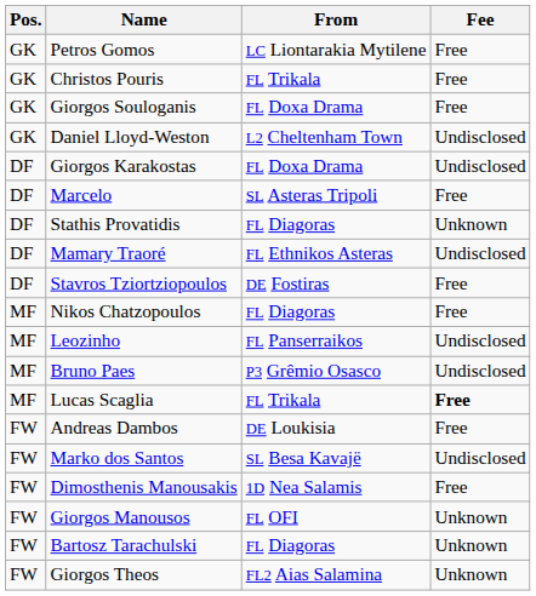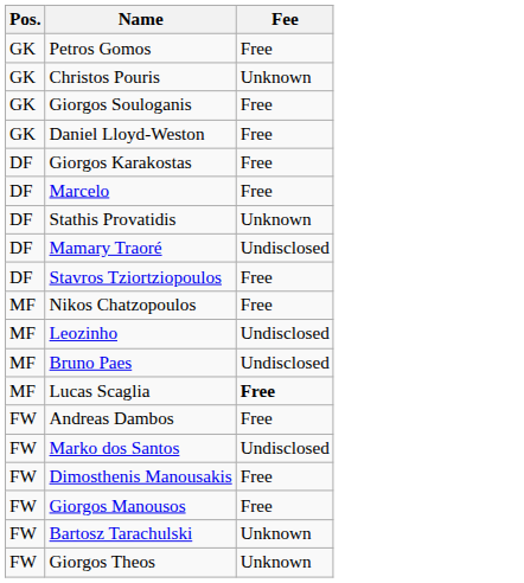 <table class="wikitable">
 <tr>
 <th>Pos.</th>
 <th>Name</th>
-<th>From</th>
 <th>Fee</th>
 </tr>
 <tr>
 <td>GK</td>
 <td> Petros Gomos</td>
-<td> <small><a href='#'>LC</a></small> Liontarakia Mytilene</td>
 <td>Free</td>
 </tr>
 <tr>
 <td>GK</td>
 <td> Christos Pouris</td>
-<td> <small><a href='#'>FL</a></small> <a href='#'>Trikala</a></td>
-<td>Free</td>
+<td>Unknown</td>
 </tr>
 <tr>
 <td>GK</td>
 <td> Giorgos Souloganis</td>
-<td> <small><a href='#'>FL</a></small> <a href='#'>Doxa Drama</a></td>
 <td>Free</td>
 </tr>
 <tr>
 <td>GK</td>
 <td> Daniel Lloyd-Weston</td>
-<td> <small><a href='#'>L2</a></small> <a href='#'>Cheltenham Town</a></td>
-<td>Undisclosed</td>
+<td>Free</td>
 </tr>
 <tr>
 <td>DF</td>
 <td> Giorgos Karakostas</td>
-<td> <small><a href='#'>FL</a></small> <a href='#'>Doxa Drama</a></td>
-<td>Undisclosed</td>
+<td>Free</td>
 </tr>
 <tr>
 <td>DF</td>
 <td> <a href='#'>Marcelo</a></td>
-<td> <small><a href='#'>SL</a></small> <a href='#'>Asteras Tripoli</a></td>
 <td>Free</td>
 </tr>
 <tr>
 <td>DF</td>
 <td> Stathis Provatidis</td>
-<td> <small><a href='#'>FL</a></small> <a href='#'>Diagoras</a></td>
 <td>Unknown</td>
 </tr>
 <tr>
 <td>DF</td>
 <td> <a href='#'>Mamary Traoré</a></td>
-<td> <small><a href='#'>FL</a></small> <a href='#'>Ethnikos Asteras</a></td>
 <td>Undisclosed</td>
 </tr>
 <tr>
 <td>DF</td>
 <td> <a href='#'>Stavros Tziortziopoulos</a></td>
-<td> <small><a href='#'>DE</a></small> <a href='#'>Fostiras</a></td>
 <td>Free</td>
 </tr>
 <tr>
 <td>MF</td>
 <td> Nikos Chatzopoulos</td>
-<td> <small><a href='#'>FL</a></small> <a href='#'>Diagoras</a></td>
 <td>Free</td>
 </tr>
 <tr>
 <td>MF</td>
 <td> <a href='#'>Leozinho</a></td>
-<td> <small><a href='#'>FL</a></small> <a href='#'>Panserraikos</a></td>
 <td>Undisclosed</td>
 </tr>
 <tr>
 <td>MF</td>
 <td> <a href='#'>Bruno Paes</a></td>
-<td> <small><a href='#'>P3</a></small> <a href='#'>Grêmio Osasco</a></td>
 <td>Undisclosed</td>
 </tr>
 <tr>
 <td>MF</td>
 <td> Lucas Scaglia</td>
-<td> <small><a href='#'>FL</a></small> <a href='#'>Trikala</a></td>
 <td><strong>Free</strong></td>
 </tr>
 <tr>
 <td>FW</td>
 <td> Andreas Dambos</td>
-<td> <small><a href='#'>DE</a></small> Loukisia</td>
 <td>Free</td>
 </tr>
 <tr>
 <td>FW</td>
 <td> <a href='#'>Marko dos Santos</a></td>
-<td> <small><a href='#'>SL</a></small> <a href='#'>Besa Kavajë</a></td>
 <td>Undisclosed</td>
 </tr>
 <tr>
 <td>FW</td>
 <td> <a href='#'>Dimosthenis Manousakis</a></td>
-<td> <small><a href='#'>1D</a></small> <a href='#'>Nea Salamis</a></td>
 <td>Free</td>
 </tr>
 <tr>
 <td>FW</td>
 <td> <a href='#'>Giorgos Manousos</a></td>
-<td> <small><a href='#'>FL</a></small> <a href='#'>OFI</a></td>
-<td>Unknown</td>
+<td>Free</td>
 </tr>
 <tr>
 <td>FW</td>
 <td> <a href='#'>Bartosz Tarachulski</a></td>
-<td> <small><a href='#'>FL</a></small> <a href='#'>Diagoras</a></td>
 <td>Unknown</td>
 </tr>
 <tr>
 <td>FW</td>
 <td> Giorgos Theos</td>
-<td> <small><a href='#'>FL2</a></small> <a href='#'>Aias Salamina</a></td>
 <td>Unknown</td>
 </tr>
 </table>
